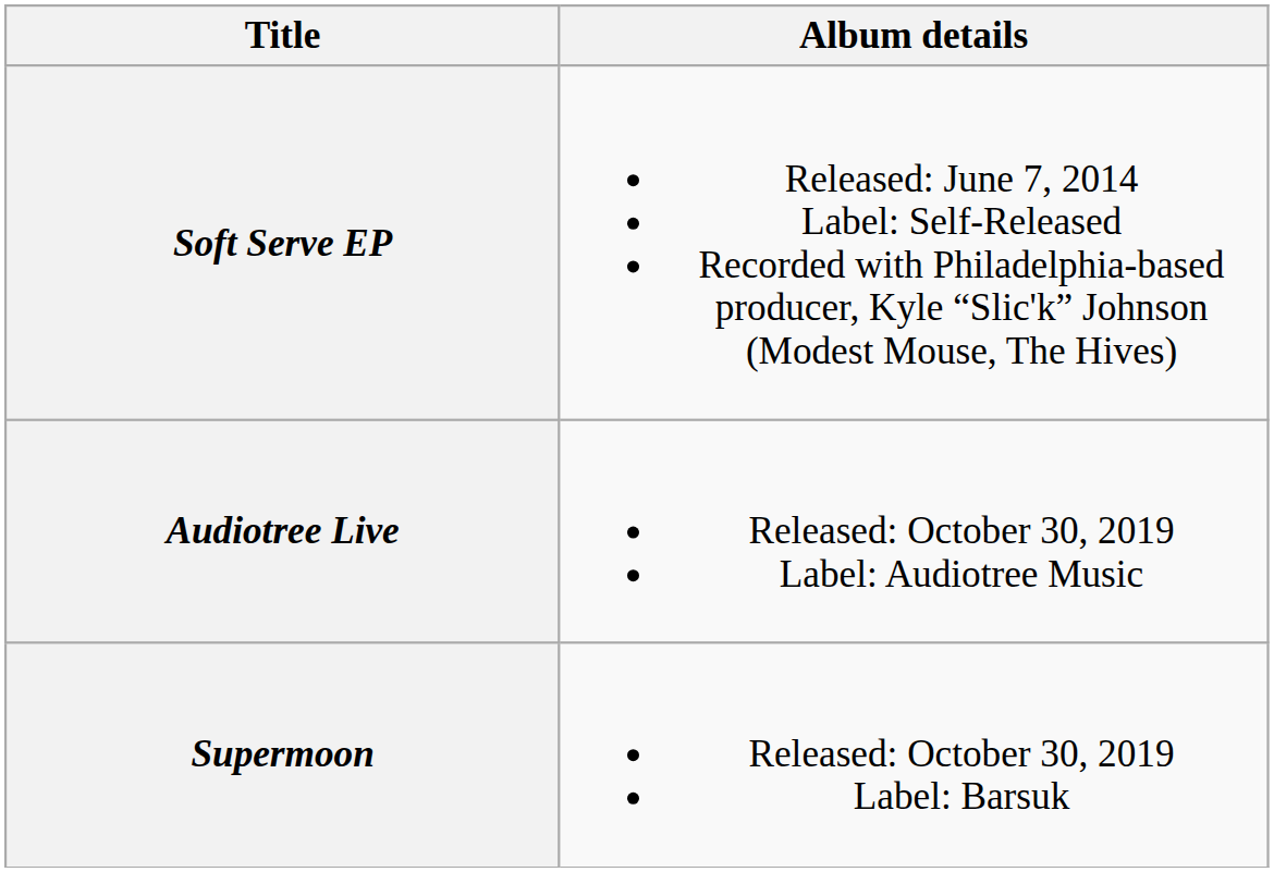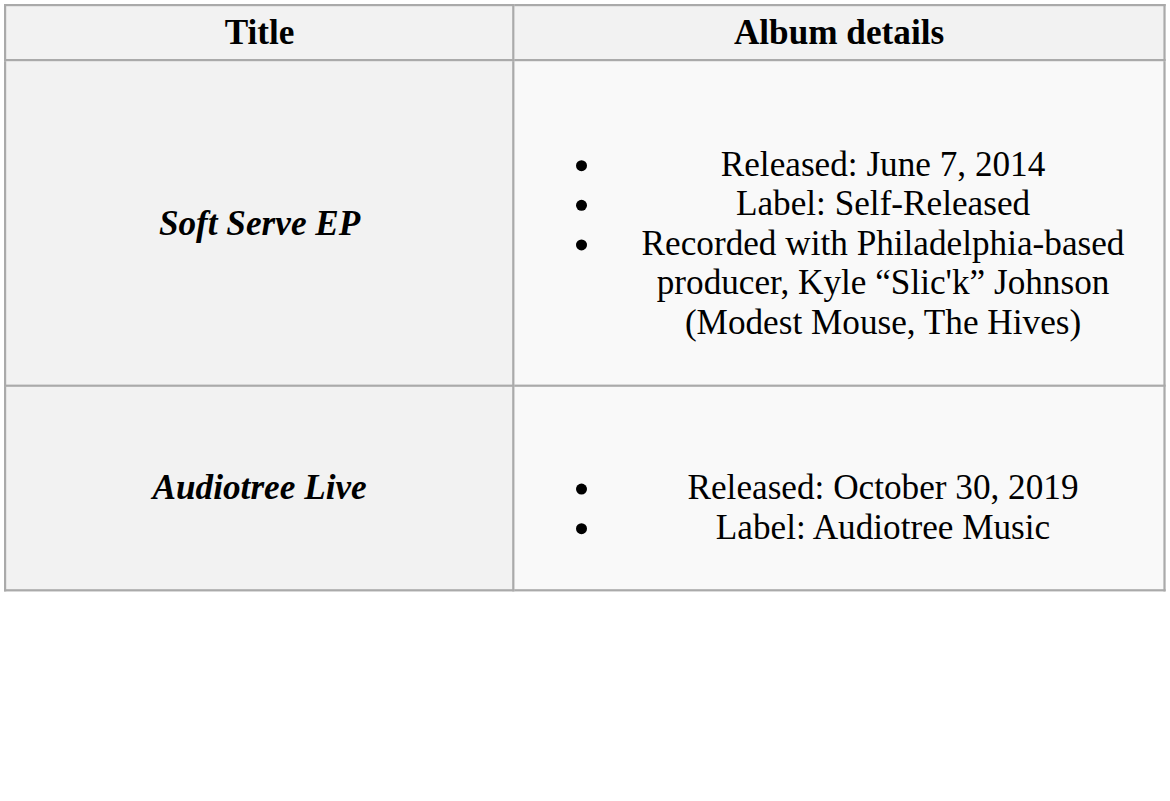 <table class="wikitable plainrowheaders" style="text-align:center;">
 <tr>
 <th scope="col" style="width:14em;">Title</th>
 <th scope="col" style="width:18em;">Album details</th>
 </tr>
 <tr>
 <th scope="row"><em>Soft Serve EP</em></th>
 <td><br><ul><li>Released: June 7, 2014</li><li>Label: Self-Released</li><li>Recorded with Philadelphia-based producer, Kyle “Slic'k” Johnson (Modest Mouse, The Hives)</li></ul></td>
 </tr>
 <tr>
 <th scope="row"><em>Audiotree Live</em></th>
 <td><br><ul><li>Released: October 30, 2019</li><li>Label: Audiotree Music</li></ul></td>
 </tr>
-<tr>
-<th scope="row"><em>Supermoon</em></th>
-<td><br><ul><li>Released: October 30, 2019</li><li>Label: Barsuk</li></ul></td>
-</tr>
 </table>
